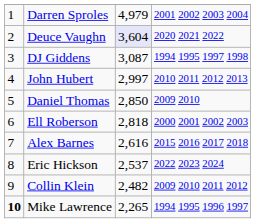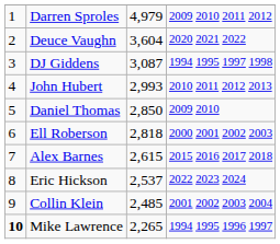 <table class="wikitable">
 <tr>
 </tr>
 <tr>
 <td>1</td>
 <td><a href='#'>Darren Sproles</a></td>
 <td>4,979</td>
-<td style="font-size:80%;"><a href='#'>2001</a> <a href='#'>2002</a> <a href='#'>2003</a> <a href='#'>2004</a></td>
+<td style="font-size:80%;"><a href='#'>2009</a> <a href='#'>2010</a> <a href='#'>2011</a> <a href='#'>2012</a></td>
 </tr>
 <tr>
 <td>2</td>
 <td><a href='#'>Deuce Vaughn</a></td>
-<td style="background: lavender;">3,604</td>
+<td>3,604</td>
 <td style="font-size:80%;"><a href='#'>2020</a> <a href='#'>2021</a> <a href='#'>2022</a></td>
 </tr>
 <tr>
 <td>3</td>
 <td><a href='#'>DJ Giddens</a></td>
 <td>3,087</td>
 <td style="font-size:80%;"><a href='#'>1994</a> <a href='#'>1995</a> <a href='#'>1997</a> <a href='#'>1998</a></td>
 </tr>
 <tr>
 <td>4</td>
 <td><a href='#'>John Hubert</a></td>
-<td>2,997</td>
+<td>2,993</td>
 <td style="font-size:80%;"><a href='#'>2010</a> <a href='#'>2011</a> <a href='#'>2012</a> <a href='#'>2013</a></td>
 </tr>
 <tr>
 <td>5</td>
 <td><a href='#'>Daniel Thomas</a></td>
 <td>2,850</td>
 <td style="font-size:80%;"><a href='#'>2009</a> <a href='#'>2010</a></td>
 </tr>
 <tr>
 <td>6</td>
 <td><a href='#'>Ell Roberson</a></td>
 <td>2,818</td>
 <td style="font-size:80%;"><a href='#'>2000</a> <a href='#'>2001</a> <a href='#'>2002</a> <a href='#'>2003</a></td>
 </tr>
 <tr>
 <td>7</td>
 <td><a href='#'>Alex Barnes</a></td>
-<td>2,616</td>
+<td>2,615</td>
 <td style="font-size:80%;"><a href='#'>2015</a> <a href='#'>2016</a> <a href='#'>2017</a> <a href='#'>2018</a></td>
 </tr>
 <tr>
 <td>8</td>
 <td>Eric Hickson</td>
 <td>2,537</td>
 <td style="font-size:80%;"><a href='#'>2022</a> <a href='#'>2023</a> <a href='#'>2024</a></td>
 </tr>
 <tr>
 <td>9</td>
 <td><a href='#'>Collin Klein</a></td>
-<td>2,482</td>
-<td style="font-size:80%;"><a href='#'>2009</a> <a href='#'>2010</a> <a href='#'>2011</a> <a href='#'>2012</a></td>
+<td>2,485</td>
+<td style="font-size:80%;"><a href='#'>2001</a> <a href='#'>2002</a> <a href='#'>2003</a> <a href='#'>2004</a></td>
 </tr>
 <tr>
 <td><strong>10</strong></td>
 <td>Mike Lawrence</td>
 <td>2,265</td>
 <td style="font-size:80%;"><a href='#'>1994</a> <a href='#'>1995</a> <a href='#'>1996</a> <a href='#'>1997</a></td>
 </tr>
 </table>
